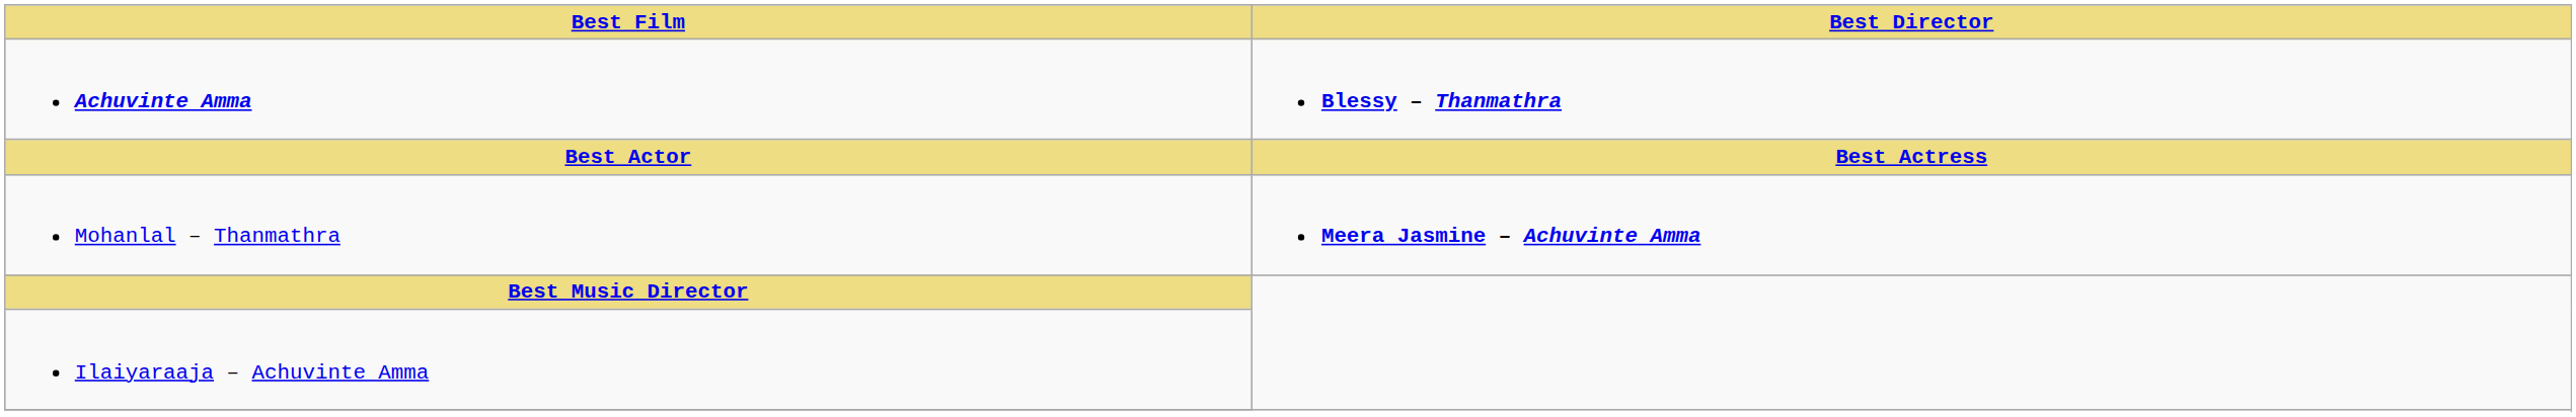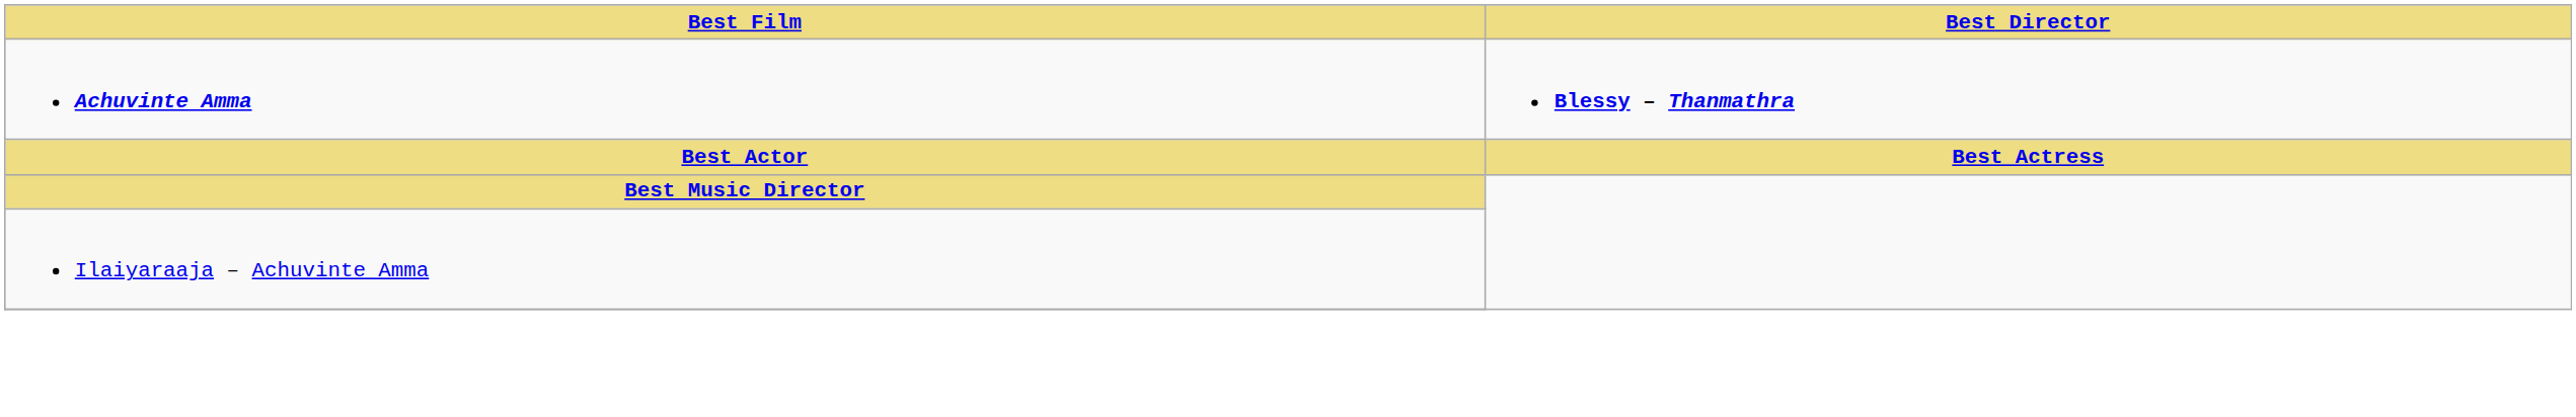 <table class="wikitable" width =100%|>
 <tr>
 <th ! style="background:#eedd82; text-align:center;"><a href='#'>Best Film</a></th>
 <th ! style="background:#eedd82; text-align:center;"><a href='#'>Best Director</a></th>
 </tr>
 <tr>
 <td valign="top"><br><ul><li><strong><em><a href='#'>Achuvinte Amma</a></em></strong></li></ul></td>
 <td valign="top"><br><ul><li><strong><a href='#'>Blessy</a> – <em><a href='#'>Thanmathra</a><strong><em></li></ul></td>
 </tr>
 <tr>
 <th ! style="background:#eedd82; text-align:center;"><a href='#'>Best Actor</a></th>
 <th ! style="background:#eedd82; text-align:center;"><a href='#'>Best Actress</a></th>
 </tr>
 <tr>
-<td><br><ul><li></strong><a href='#'>Mohanlal</a> – </em><a href='#'>Thanmathra</a></em></strong></li></ul></td>
-<td><br><ul><li><strong><a href='#'>Meera Jasmine</a> – <em><a href='#'>Achuvinte Amma</a><strong><em></li></ul></td>
-</tr>
-<tr>
 <th ! style="background:#eedd82; text-align:center;"><a href='#'>Best Music Director</a></th>
 </tr>
 <tr>
 <td><br><ul><li></strong><a href='#'>Ilaiyaraaja</a> – </em><a href='#'>Achuvinte Amma</a></em></strong></li></ul></td>
 </tr>
 <tr>
 </tr>
 </table>
